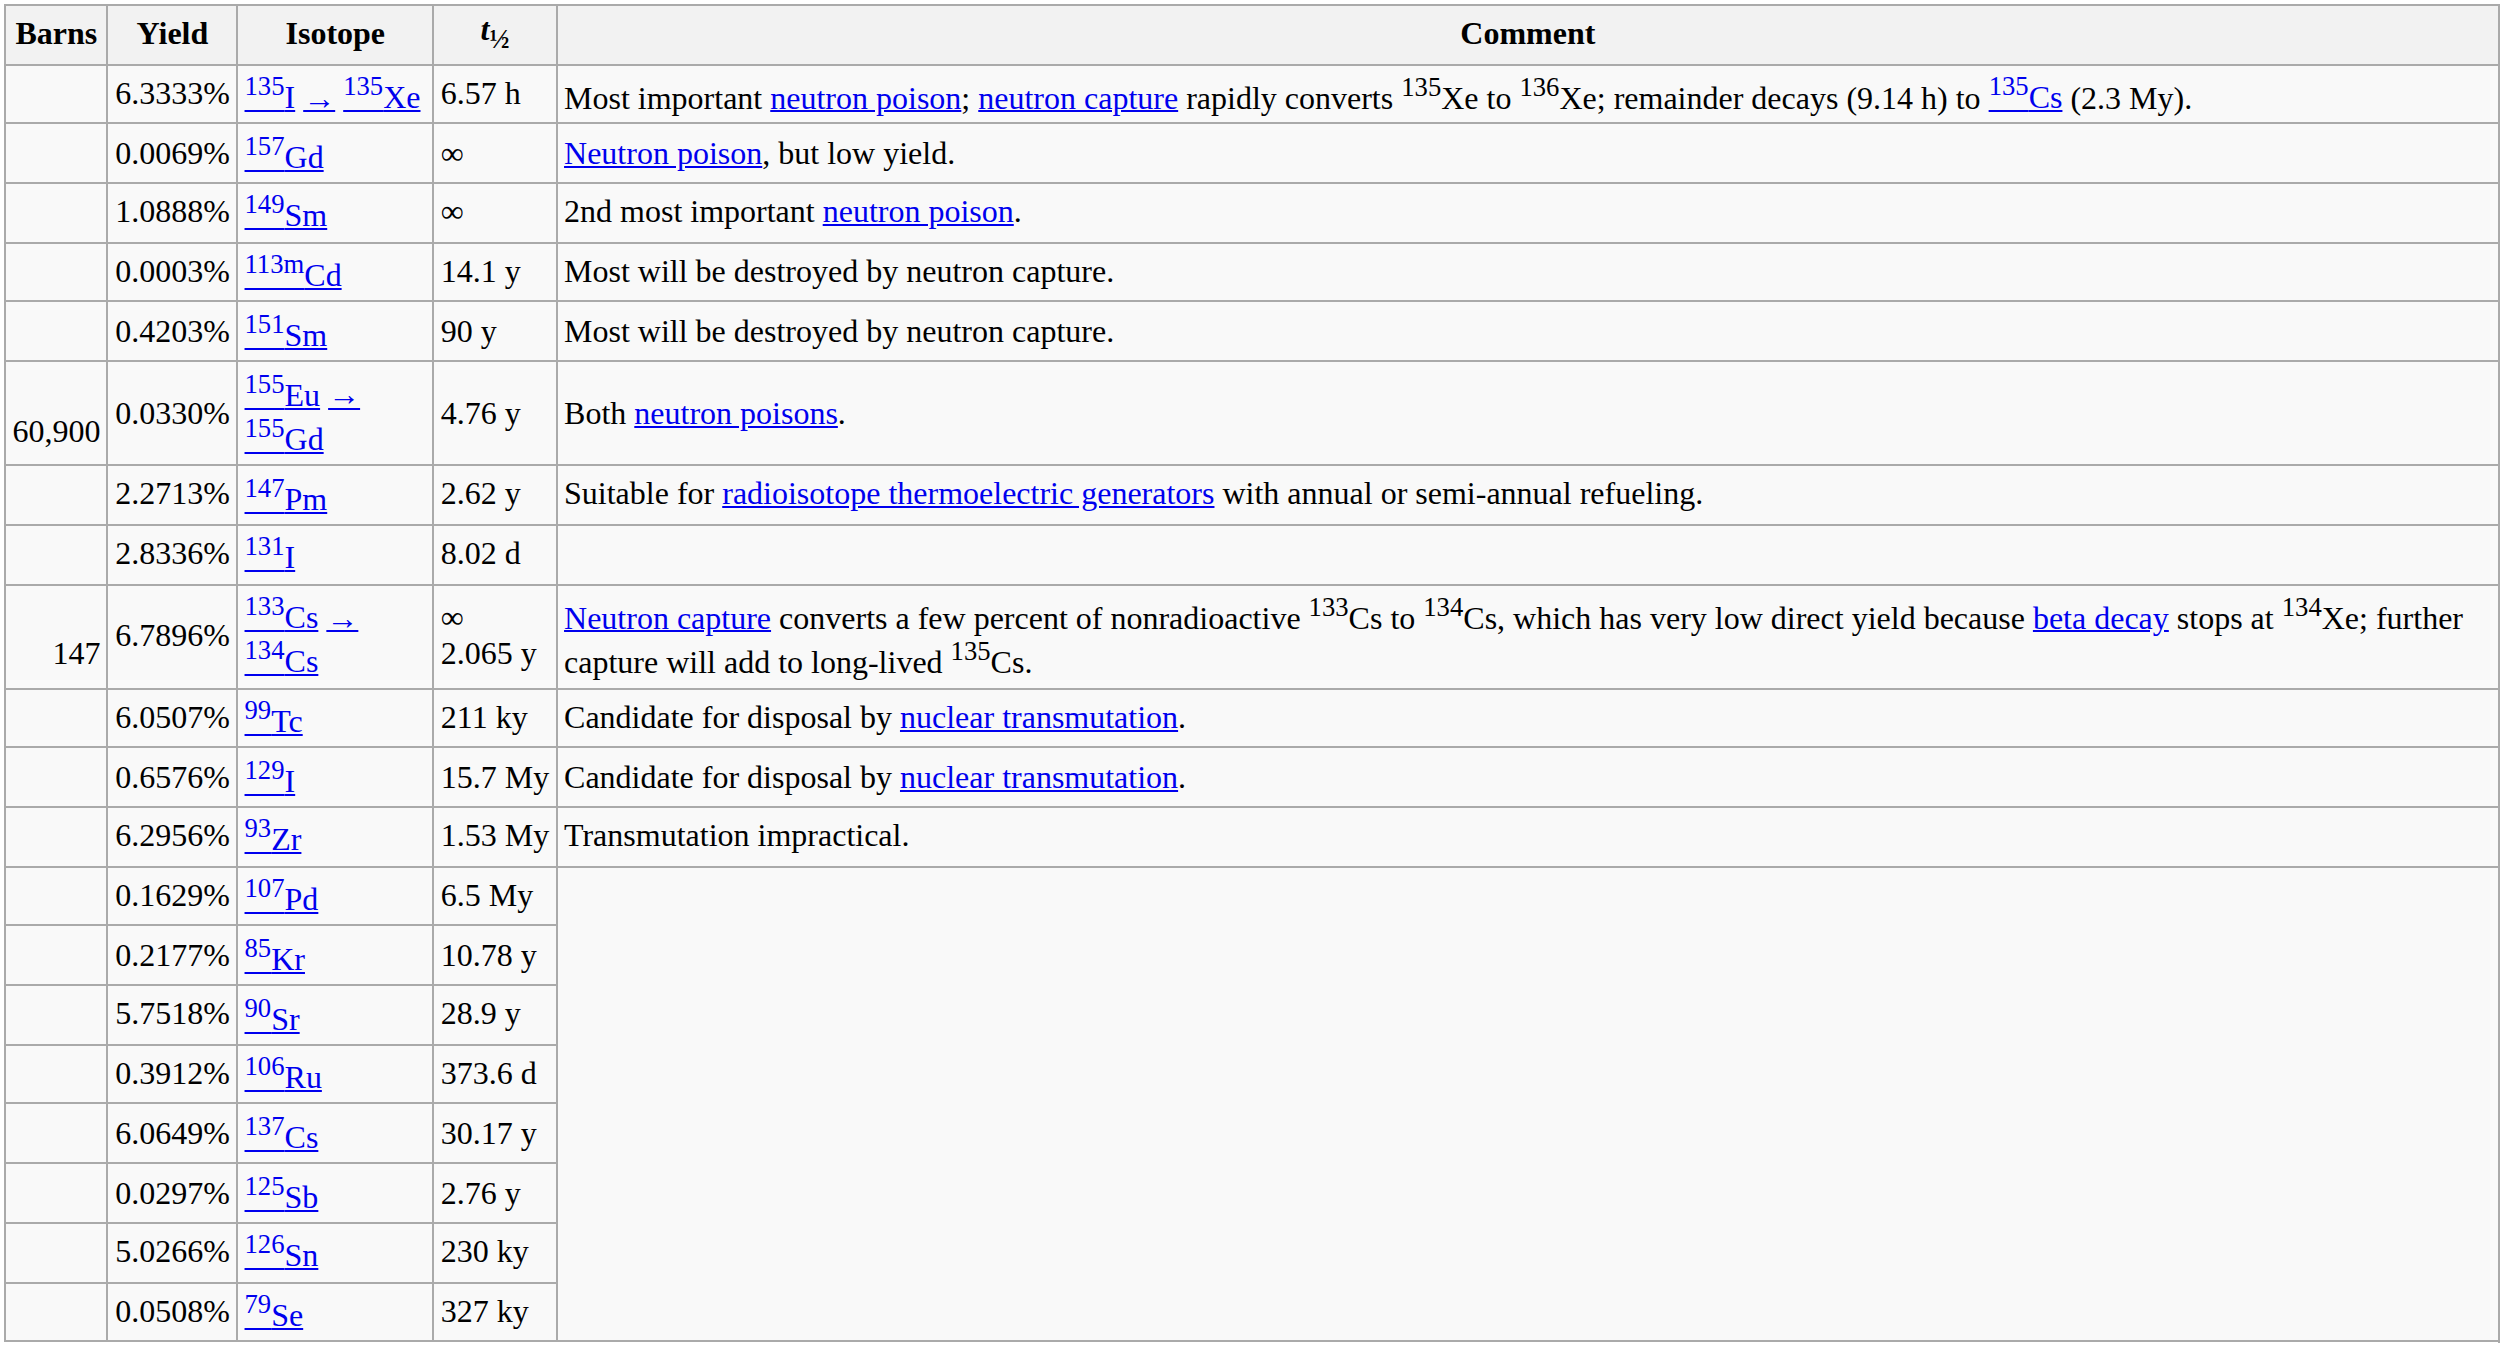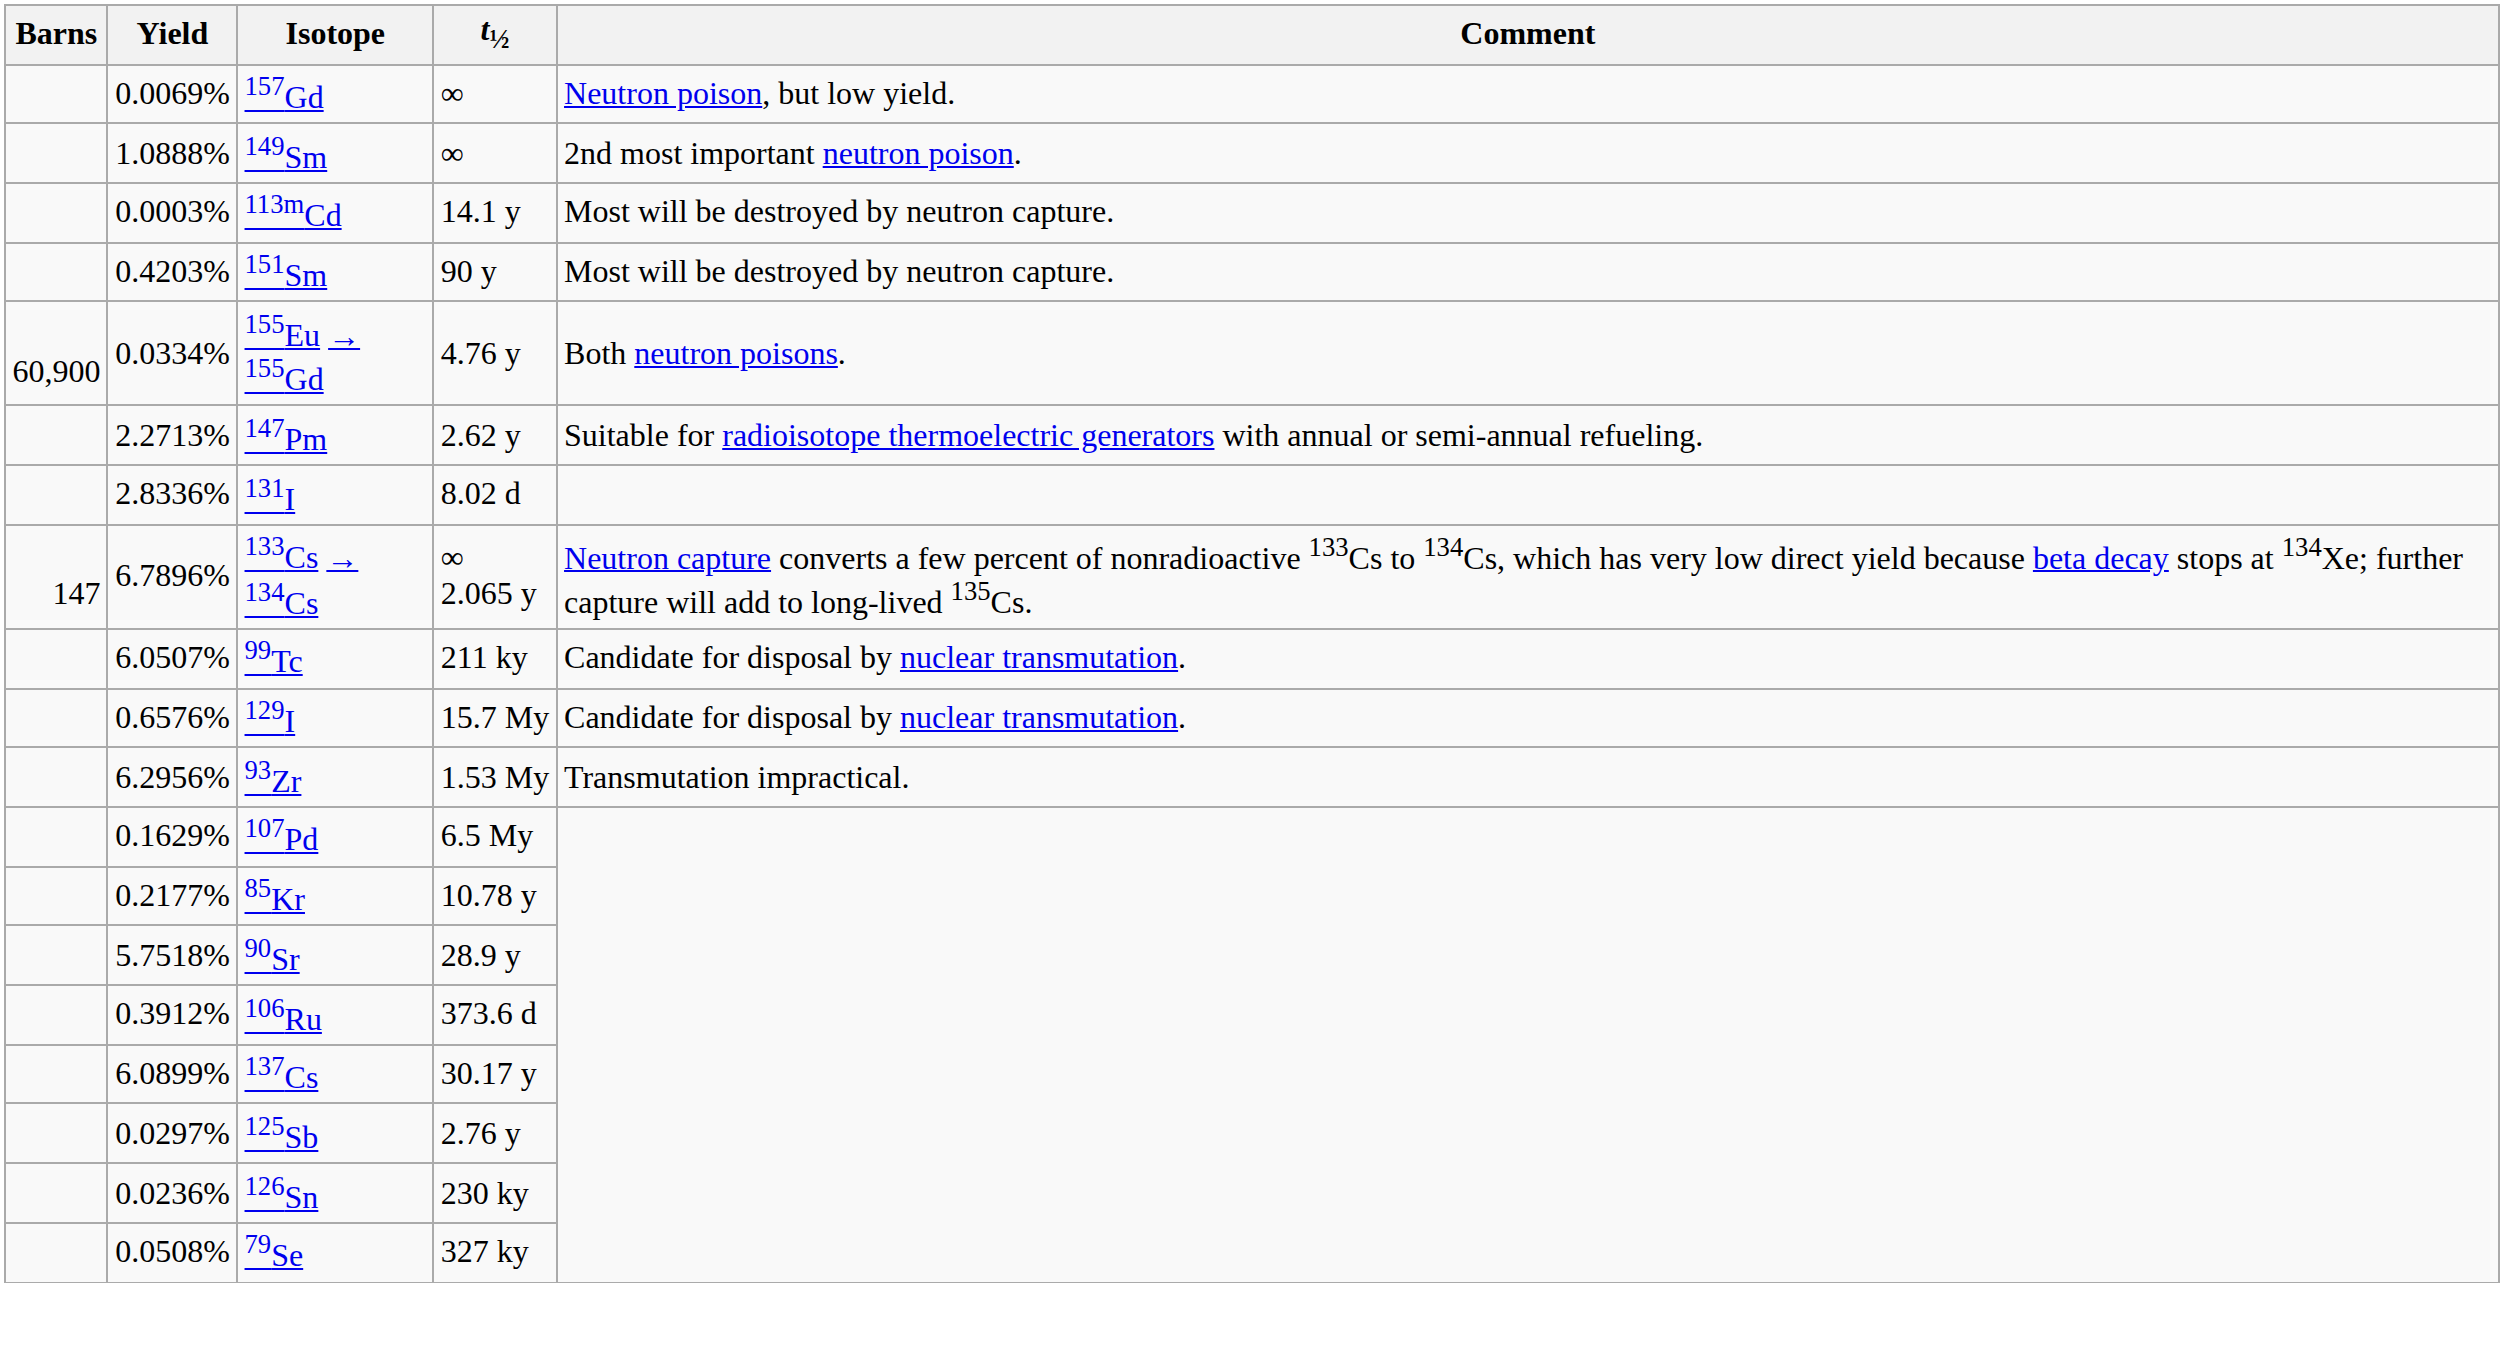 <table class="wikitable sortable">
 <tr>
 <th>Barns</th>
 <th>Yield</th>
 <th>Isotope</th>
 <th><em>t</em><sub>½</sub></th>
 <th>Comment</th>
-</tr>
-<tr>
-<td align=right></td>
-<td>6.3333%</td>
-<td> <a href='#'><sup>135</sup>I</a> <a href='#'>→</a> <a href='#'><sup>135</sup>Xe</a></td>
-<td> 6.57 h</td>
-<td>Most important <a href='#'>neutron poison</a>; <a href='#'>neutron capture</a> rapidly converts <sup>135</sup>Xe to <sup>136</sup>Xe; remainder decays (9.14 h) to <a href='#'><sup>135</sup>Cs</a> (2.3 My).</td>
 </tr>
 <tr>
 <td align=right></td>
 <td>0.0069%</td>
 <td> <a href='#'><sup>157</sup>Gd</a></td>
 <td>∞</td>
 <td><a href='#'>Neutron poison</a>, but low yield.</td>
 </tr>
 <tr>
 <td align=right></td>
 <td>1.0888%</td>
 <td> <a href='#'><sup>149</sup>Sm</a></td>
 <td>∞</td>
 <td>2nd most important <a href='#'>neutron poison</a>.</td>
 </tr>
 <tr>
 <td align=right></td>
 <td>0.0003%</td>
 <td> <a href='#'><sup>113m</sup>Cd</a></td>
 <td> 14.1 y</td>
 <td>Most will be destroyed by neutron capture.</td>
 </tr>
 <tr>
 <td align=right></td>
 <td>0.4203%</td>
 <td> <a href='#'><sup>151</sup>Sm</a></td>
 <td> 90 y</td>
 <td>Most will be destroyed by neutron capture.</td>
 </tr>
 <tr>
 <td align=right> <br>60,900</td>
-<td>0.0330%</td>
+<td>0.0334%</td>
 <td> <a href='#'><sup>155</sup>Eu</a> <a href='#'>→</a> <a href='#'><sup>155</sup>Gd</a></td>
 <td> 4.76 y</td>
 <td>Both <a href='#'>neutron poisons</a>.</td>
 </tr>
 <tr>
 <td align=right></td>
 <td>2.2713%</td>
 <td> <a href='#'><sup>147</sup>Pm</a></td>
 <td> 2.62 y</td>
 <td>Suitable for <a href='#'>radioisotope thermoelectric generators</a> with annual or semi-annual refueling.</td>
 </tr>
 <tr>
 <td align=right></td>
 <td>2.8336%</td>
 <td> <a href='#'><sup>131</sup>I</a></td>
 <td> 8.02 d</td>
 </tr>
 <tr>
 <td align=right> <br>147</td>
 <td>6.7896%</td>
 <td> <a href='#'><sup>133</sup>Cs</a> <a href='#'>→</a> <a href='#'><sup>134</sup>Cs</a></td>
 <td>∞ <br>2.065 y</td>
 <td><a href='#'>Neutron capture</a> converts a few percent of nonradioactive <sup>133</sup>Cs to <sup>134</sup>Cs, which has very low direct yield because <a href='#'>beta decay</a> stops at <sup>134</sup>Xe; further capture will add to long-lived <sup>135</sup>Cs.</td>
 </tr>
 <tr>
 <td align=right></td>
 <td>6.0507%</td>
 <td> <a href='#'><sup>99</sup>Tc</a></td>
 <td> 211 ky</td>
 <td>Candidate for disposal by <a href='#'>nuclear transmutation</a>.</td>
 </tr>
 <tr>
 <td align=right></td>
 <td>0.6576%</td>
 <td> <a href='#'><sup>129</sup>I</a></td>
 <td> 15.7 My</td>
 <td>Candidate for disposal by <a href='#'>nuclear transmutation</a>.</td>
 </tr>
 <tr>
 <td align=right></td>
 <td>6.2956%</td>
 <td> <a href='#'><sup>93</sup>Zr</a></td>
 <td> 1.53 My</td>
 <td>Transmutation impractical.</td>
 </tr>
 <tr>
 <td align=right></td>
 <td>0.1629%</td>
 <td> <a href='#'><sup>107</sup>Pd</a></td>
 <td> 6.5 My</td>
 </tr>
 <tr>
 <td align=right></td>
 <td>0.2177%</td>
 <td> <a href='#'><sup>85</sup>Kr</a></td>
 <td> 10.78 y</td>
 </tr>
 <tr>
 <td align=right></td>
 <td>5.7518%</td>
 <td> <a href='#'><sup>90</sup>Sr</a></td>
 <td> 28.9 y</td>
 </tr>
 <tr>
 <td align=right></td>
 <td>0.3912%</td>
 <td> <a href='#'><sup>106</sup>Ru</a></td>
 <td> 373.6 d</td>
 </tr>
 <tr>
 <td align=right></td>
-<td>6.0649%</td>
+<td>6.0899%</td>
 <td> <a href='#'><sup>137</sup>Cs</a></td>
 <td> 30.17 y</td>
 </tr>
 <tr>
 <td></td>
 <td>0.0297%</td>
 <td> <a href='#'><sup>125</sup>Sb</a></td>
 <td> 2.76 y</td>
 </tr>
 <tr>
 <td></td>
-<td>5.0266%</td>
+<td>0.0236%</td>
 <td> <a href='#'><sup>126</sup>Sn</a></td>
 <td> 230 ky</td>
 </tr>
 <tr>
 <td></td>
 <td>0.0508%</td>
 <td> <a href='#'><sup>79</sup>Se</a></td>
 <td> 327 ky</td>
 </tr>
 <tr>
 </tr>
 </table>
